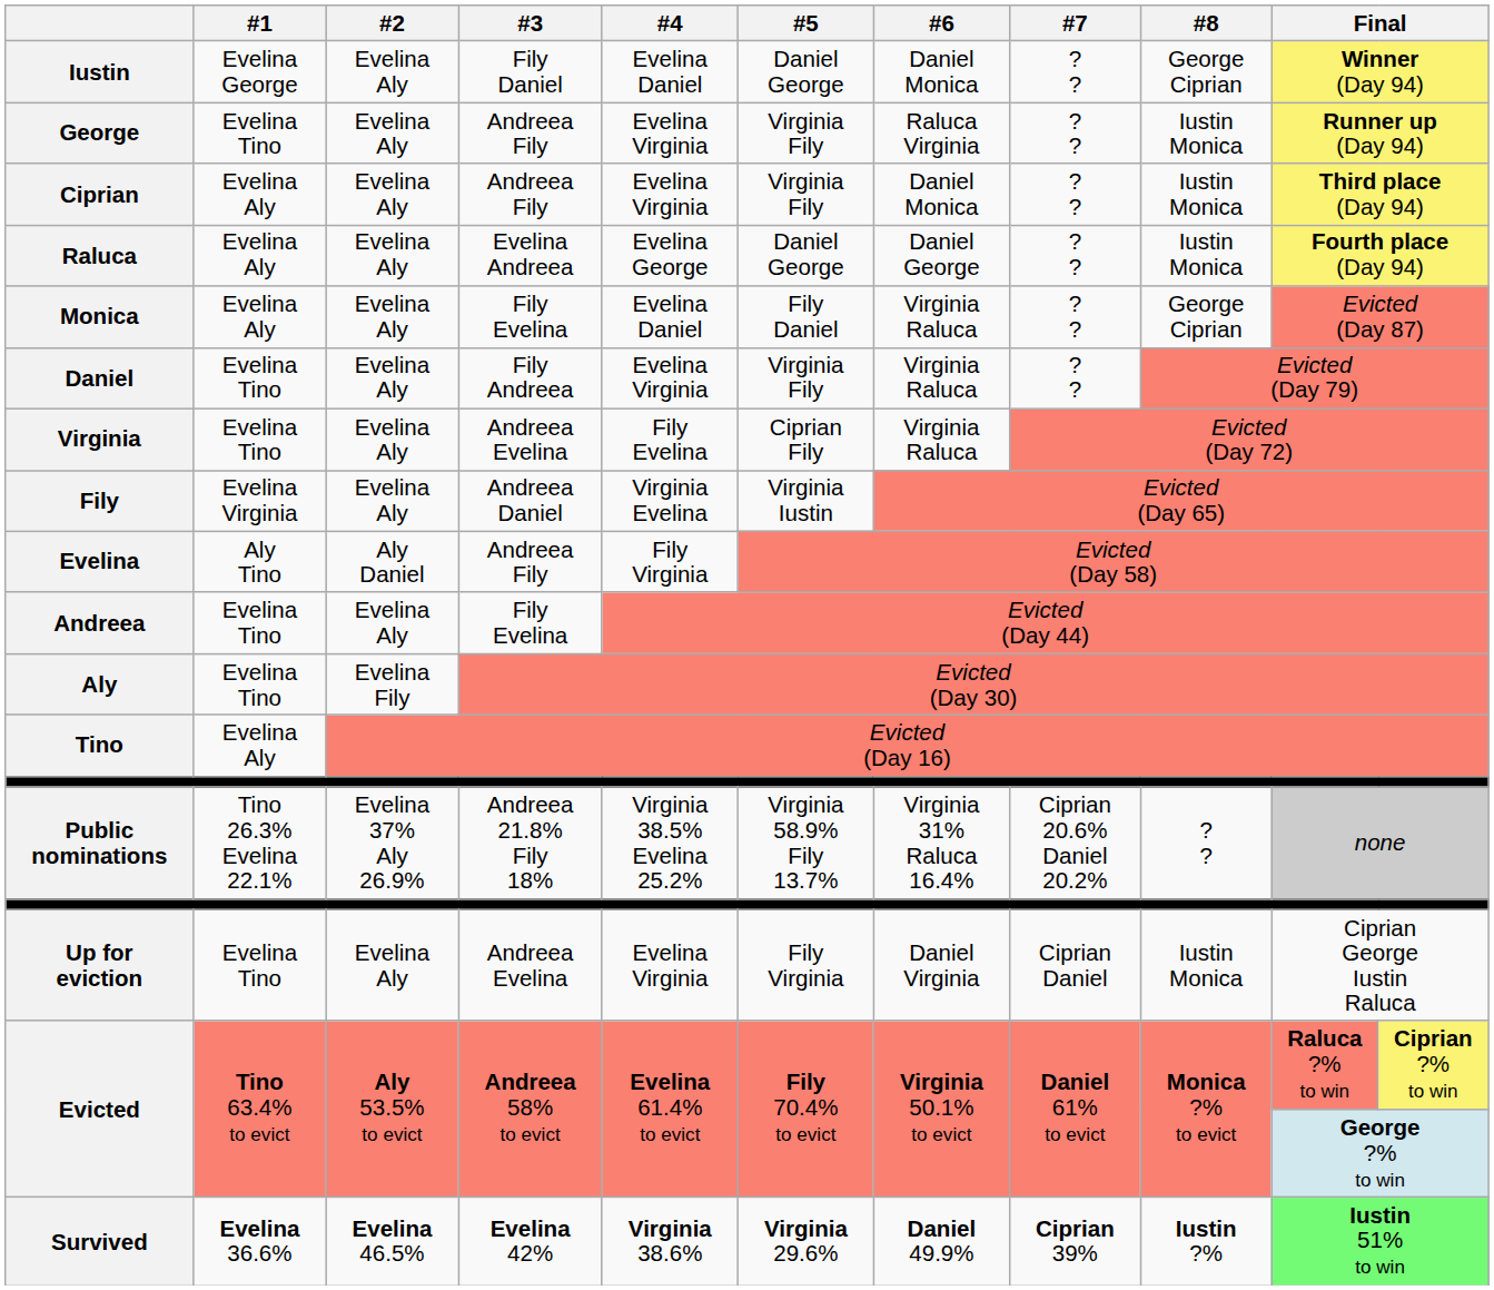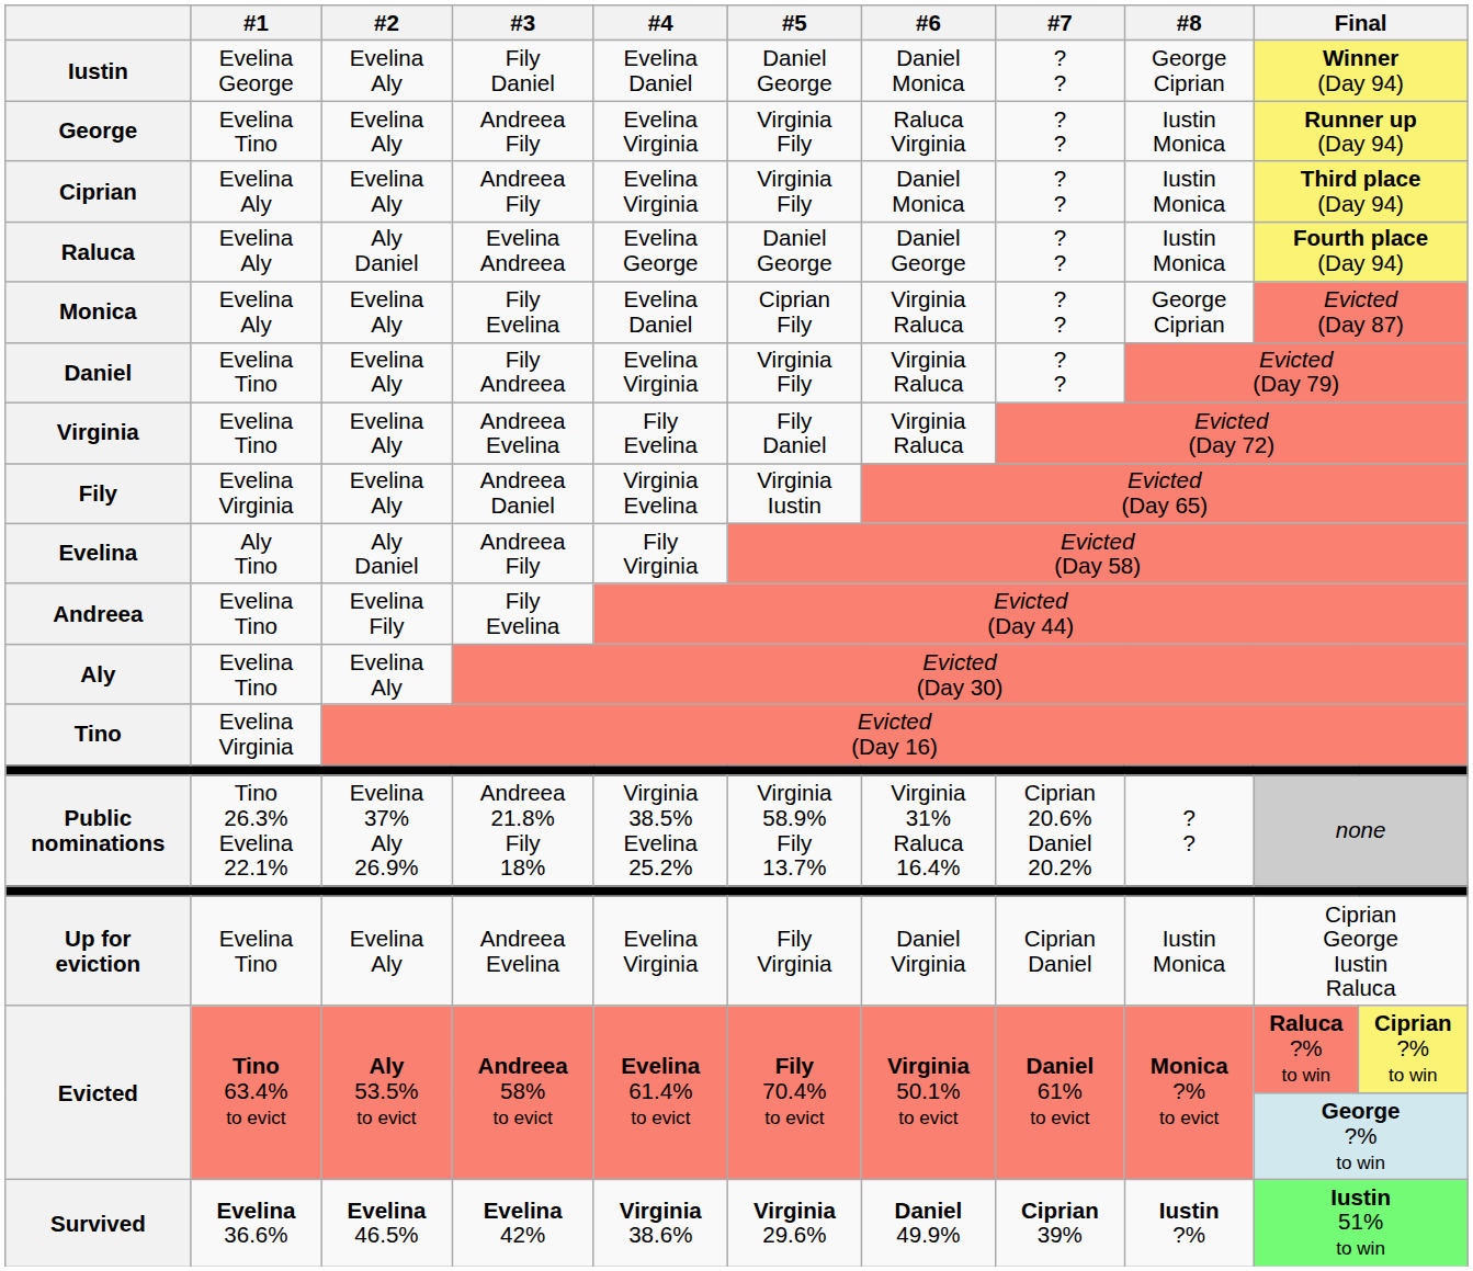 <table class="wikitable" style="width:100%; text-align:center; font-size:85%; line-height:15px;">
 <tr>
 <th style="width: 5%;"></th>
 <th style="width: 5%;">#1</th>
 <th style="width: 5%;">#2</th>
 <th style="width: 5%;">#3</th>
 <th style="width: 5%;">#4</th>
 <th style="width: 5%;">#5</th>
 <th style="width: 5%;">#6</th>
 <th style="width: 5%;">#7</th>
 <th style="width: 5%;">#8</th>
 <th style="width: 5%" colspan="2">Final</th>
 </tr>
 <tr>
 <th>Iustin</th>
 <td>Evelina<br>George</td>
 <td>Evelina<br>Aly</td>
 <td>Fily<br>Daniel</td>
 <td>Evelina<br>Daniel</td>
 <td>Daniel<br>George</td>
 <td>Daniel<br>Monica</td>
 <td>?<br>?</td>
 <td>George<br>Ciprian</td>
 <td colspan="2" style="background:#FBF373"><strong>Winner</strong><br>(Day 94)</td>
 </tr>
 <tr>
 <th>George</th>
 <td>Evelina<br>Tino</td>
 <td>Evelina<br>Aly</td>
 <td>Andreea<br>Fily</td>
 <td>Evelina<br>Virginia</td>
 <td>Virginia <br>Fily</td>
 <td>Raluca <br>Virginia</td>
 <td>?<br>?</td>
 <td>Iustin<br>Monica</td>
 <td style="background:#FBF373" colspan=2><strong>Runner up</strong><br>(Day 94)</td>
 </tr>
 <tr>
 <th>Ciprian</th>
 <td>Evelina<br>Aly</td>
 <td>Evelina<br>Aly</td>
 <td>Andreea<br>Fily</td>
 <td>Evelina<br>Virginia</td>
 <td>Virginia <br>Fily</td>
 <td>Daniel<br>Monica</td>
 <td>?<br>?</td>
 <td>Iustin<br>Monica</td>
 <td style="background:#FBF373" colspan=2><strong>Third place</strong><br>(Day 94)</td>
 </tr>
 <tr>
 <th>Raluca</th>
 <td>Evelina<br>Aly</td>
-<td>Evelina<br>Aly</td>
+<td>Aly<br>Daniel</td>
 <td>Evelina<br>Andreea</td>
 <td>Evelina<br>George</td>
 <td>Daniel<br>George</td>
 <td>Daniel<br>George</td>
 <td>?<br>?</td>
 <td>Iustin<br>Monica</td>
 <td colspan="2" style="background:#FBF373"><strong>Fourth place</strong><br>(Day 94)</td>
 </tr>
 <tr>
 <th>Monica</th>
 <td>Evelina<br>Aly</td>
 <td>Evelina<br>Aly</td>
 <td>Fily<br>Evelina</td>
 <td>Evelina<br>Daniel</td>
-<td>Fily <br>Daniel</td>
+<td>Ciprian <br>Fily</td>
 <td>Virginia <br>Raluca</td>
 <td>?<br>?</td>
 <td>George<br>Ciprian</td>
 <td style="background:#fa8072;" colspan="2"><em>Evicted</em><br>(Day 87)</td>
 </tr>
 <tr>
 <th>Daniel</th>
 <td>Evelina<br>Tino</td>
 <td>Evelina<br>Aly</td>
 <td>Fily<br>Andreea</td>
 <td>Evelina<br>Virginia</td>
 <td>Virginia <br>Fily</td>
 <td>Virginia<br>Raluca</td>
 <td>?<br>?</td>
 <td style="background:#fa8072;" colspan="3"><em>Evicted</em><br>(Day 79)</td>
 </tr>
 <tr>
 <th>Virginia</th>
 <td>Evelina<br>Tino</td>
 <td>Evelina<br>Aly</td>
 <td>Andreea<br>Evelina</td>
 <td>Fily<br>Evelina</td>
-<td>Ciprian <br>Fily</td>
+<td>Fily <br>Daniel</td>
 <td>Virginia<br>Raluca</td>
 <td colspan="4" style="background:#fa8072;"><em>Evicted</em><br>(Day 72)</td>
 </tr>
 <tr>
 <th>Fily</th>
 <td>Evelina<br>Virginia</td>
 <td>Evelina<br>Aly</td>
 <td>Andreea<br>Daniel</td>
 <td>Virginia <br>Evelina</td>
 <td>Virginia <br>Iustin</td>
 <td colspan="5" style="background:#fa8072;"><em>Evicted</em><br>(Day 65)</td>
 </tr>
 <tr>
 <th>Evelina</th>
 <td>Aly<br>Tino</td>
 <td>Aly<br>Daniel</td>
 <td>Andreea<br>Fily</td>
 <td>Fily<br>Virginia</td>
 <td colspan="6" style="background:#fa8072;"><em>Evicted</em><br>(Day 58)</td>
 </tr>
 <tr>
 <th>Andreea</th>
 <td>Evelina<br>Tino</td>
-<td>Evelina<br>Aly</td>
+<td>Evelina<br>Fily</td>
 <td>Fily<br>Evelina</td>
 <td colspan="7" style="background:#fa8072;"><em>Evicted</em><br>(Day 44)</td>
 </tr>
 <tr>
 <th>Aly</th>
 <td>Evelina<br>Tino</td>
-<td>Evelina<br>Fily</td>
+<td>Evelina<br>Aly</td>
 <td colspan="8" style="background:#fa8072;"><em>Evicted</em><br>(Day 30)</td>
 </tr>
 <tr>
 <th>Tino</th>
-<td>Evelina<br>Aly</td>
+<td>Evelina<br>Virginia</td>
 <td colspan="9" style="background:#fa8072;"><em>Evicted</em><br>(Day 16)</td>
 </tr>
 <tr>
 <td style="background:black;" colspan="11"></td>
 </tr>
 <tr>
 <th>Public<br>nominations</th>
 <td>Tino<br>26.3%<br>Evelina<br>22.1%</td>
 <td>Evelina<br>37%<br>Aly<br>26.9%</td>
 <td>Andreea<br>21.8%<br>Fily<br>18%</td>
 <td>Virginia<br>38.5%<br>Evelina<br>25.2%</td>
 <td>Virginia<br>58.9%<br>Fily<br>13.7%</td>
 <td>Virginia<br>31%<br>Raluca<br>16.4%</td>
 <td>Ciprian<br>20.6%<br>Daniel<br>20.2%</td>
 <td>?<br>?</td>
 <td colspan=2 style="background:#ccc"><em>none</em></td>
 </tr>
 <tr>
 <td style="background:black;" colspan="11"></td>
 </tr>
 <tr>
 <th>Up for<br>eviction</th>
 <td>Evelina<br>Tino</td>
 <td>Evelina<br>Aly</td>
 <td>Andreea<br>Evelina</td>
 <td>Evelina<br>Virginia</td>
 <td>Fily<br>Virginia</td>
 <td>Daniel<br>Virginia</td>
 <td>Ciprian<br>Daniel</td>
 <td>Iustin<br>Monica</td>
 <td colspan=2>Ciprian<br>George<br>Iustin<br>Raluca</td>
 </tr>
 <tr>
 <th rowspan=2>Evicted</th>
 <td style="background:#fa8072;" rowspan=2><strong>Tino</strong><br>63.4%<br><small>to evict</small></td>
 <td style="background:#fa8072;" rowspan=2><strong>Aly</strong><br>53.5%<br><small>to evict</small></td>
 <td style="background:#fa8072;" rowspan=2><strong>Andreea</strong><br>58%<br><small>to evict</small></td>
 <td style="background:#fa8072;" rowspan=2><strong>Evelina</strong><br>61.4%<br><small>to evict</small></td>
 <td style="background:#fa8072;" rowspan=2><strong>Fily</strong><br>70.4%<br><small>to evict</small></td>
 <td style="background:#fa8072;" rowspan=2><strong>Virginia</strong><br>50.1%<br><small>to evict</small></td>
 <td style="background:#fa8072;" rowspan=2><strong>Daniel</strong><br>61%<br><small>to evict</small></td>
 <td style="background:#fa8072;" rowspan=2><strong>Monica</strong><br>?%<br><small>to evict</small></td>
 <td style="background:#FA8072"><strong>Raluca</strong><br> ?%<br><small>to win</small></td>
 <td style="background:#FBF373"><strong>Ciprian</strong><br> ?%<br><small>to win</small></td>
 </tr>
 <tr>
 <td colspan=2 style="background:#D1E8EF"><strong>George</strong><br> ?%<br><small>to win</small></td>
 </tr>
 <tr>
 <th>Survived</th>
 <td><strong>Evelina</strong><br>36.6%</td>
 <td><strong>Evelina</strong><br>46.5%</td>
 <td><strong>Evelina</strong><br>42%</td>
 <td><strong>Virginia</strong><br>38.6%</td>
 <td><strong>Virginia</strong><br>29.6%</td>
 <td><strong>Daniel</strong><br>49.9%</td>
 <td><strong>Ciprian</strong><br>39%</td>
 <td><strong>Iustin</strong><br>?%</td>
 <td colspan=2 style="background:#73FB76"><strong>Iustin</strong><br>51%<br><small>to win</small></td>
 </tr>
 </table>
